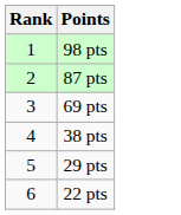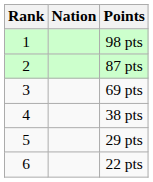 <table class="wikitable sortable" style="text-align:center">
 <tr>
 <th>Rank</th>
+<th>Nation</th>
 <th>Points</th>
 </tr>
 <tr style="background-color:#ccffcc">
 <td>1</td>
+<td align=left></td>
 <td>98 pts</td>
 </tr>
 <tr style="background-color:#ccffcc">
 <td>2</td>
+<td align=left></td>
 <td>87 pts</td>
 </tr>
 <tr>
 <td>3</td>
+<td align=left></td>
 <td>69 pts</td>
 </tr>
 <tr>
 <td>4</td>
+<td align=left></td>
 <td>38 pts</td>
 </tr>
 <tr>
 <td>5</td>
+<td align=left></td>
 <td>29 pts</td>
 </tr>
 <tr>
 <td>6</td>
+<td align=left></td>
 <td>22 pts</td>
 </tr>
 </table>
